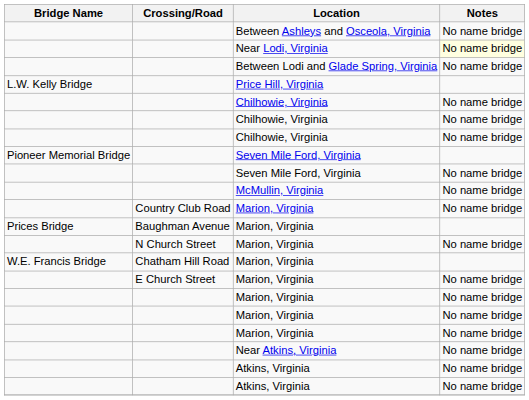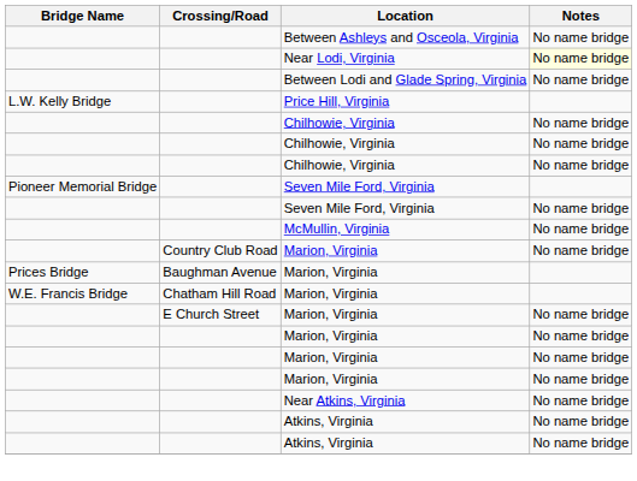 <table class="wikitable">
 <tr>
 <th>Bridge Name</th>
 <th>Crossing/Road</th>
 <th>Location</th>
 <th>Notes</th>
 </tr>
 <tr>
 <td></td>
 <td></td>
 <td>Between <a href='#'>Ashleys</a> and <a href='#'>Osceola, Virginia</a></td>
 <td>No name bridge</td>
 </tr>
 <tr>
 <td></td>
 <td></td>
 <td>Near <a href='#'>Lodi, Virginia</a></td>
 <td style="background: lightyellow;">No name bridge</td>
 </tr>
 <tr>
 <td></td>
 <td></td>
 <td>Between Lodi and <a href='#'>Glade Spring, Virginia</a></td>
 <td>No name bridge</td>
 </tr>
 <tr>
 <td>L.W. Kelly Bridge</td>
 <td></td>
 <td><a href='#'>Price Hill, Virginia</a></td>
 <td></td>
 </tr>
 <tr>
 <td></td>
 <td></td>
 <td><a href='#'>Chilhowie, Virginia</a></td>
 <td>No name bridge</td>
 </tr>
 <tr>
 <td></td>
 <td></td>
 <td>Chilhowie, Virginia</td>
 <td>No name bridge</td>
 </tr>
 <tr>
 <td></td>
 <td></td>
 <td>Chilhowie, Virginia</td>
 <td>No name bridge</td>
 </tr>
 <tr>
 <td>Pioneer Memorial Bridge</td>
 <td></td>
 <td><a href='#'>Seven Mile Ford, Virginia</a></td>
 <td></td>
 </tr>
 <tr>
 <td></td>
 <td></td>
 <td>Seven Mile Ford, Virginia</td>
 <td>No name bridge</td>
 </tr>
 <tr>
 <td></td>
 <td></td>
 <td><a href='#'>McMullin, Virginia</a></td>
 <td>No name bridge</td>
 </tr>
 <tr>
 <td></td>
 <td>Country Club Road</td>
 <td><a href='#'>Marion, Virginia</a></td>
 <td>No name bridge</td>
 </tr>
 <tr>
 <td>Prices Bridge</td>
 <td>Baughman Avenue</td>
 <td>Marion, Virginia</td>
 <td></td>
 </tr>
 <tr>
-<td></td>
-<td>N Church Street</td>
-<td>Marion, Virginia</td>
-<td>No name bridge</td>
-</tr>
-<tr>
 <td>W.E. Francis Bridge</td>
 <td>Chatham Hill Road</td>
 <td>Marion, Virginia</td>
 <td></td>
 </tr>
 <tr>
 <td></td>
 <td>E Church Street</td>
 <td>Marion, Virginia</td>
 <td>No name bridge</td>
 </tr>
 <tr>
 <td></td>
 <td></td>
 <td>Marion, Virginia</td>
 <td>No name bridge</td>
 </tr>
 <tr>
 <td></td>
 <td></td>
 <td>Marion, Virginia</td>
 <td>No name bridge</td>
 </tr>
 <tr>
 <td></td>
 <td></td>
 <td>Marion, Virginia</td>
 <td>No name bridge</td>
 </tr>
 <tr>
 <td></td>
 <td></td>
 <td>Near <a href='#'>Atkins, Virginia</a></td>
 <td>No name bridge</td>
 </tr>
 <tr>
 <td></td>
 <td></td>
 <td>Atkins, Virginia</td>
 <td>No name bridge</td>
 </tr>
 <tr>
 <td></td>
 <td></td>
 <td>Atkins, Virginia</td>
 <td>No name bridge</td>
 </tr>
 <tr>
 </tr>
 </table>
